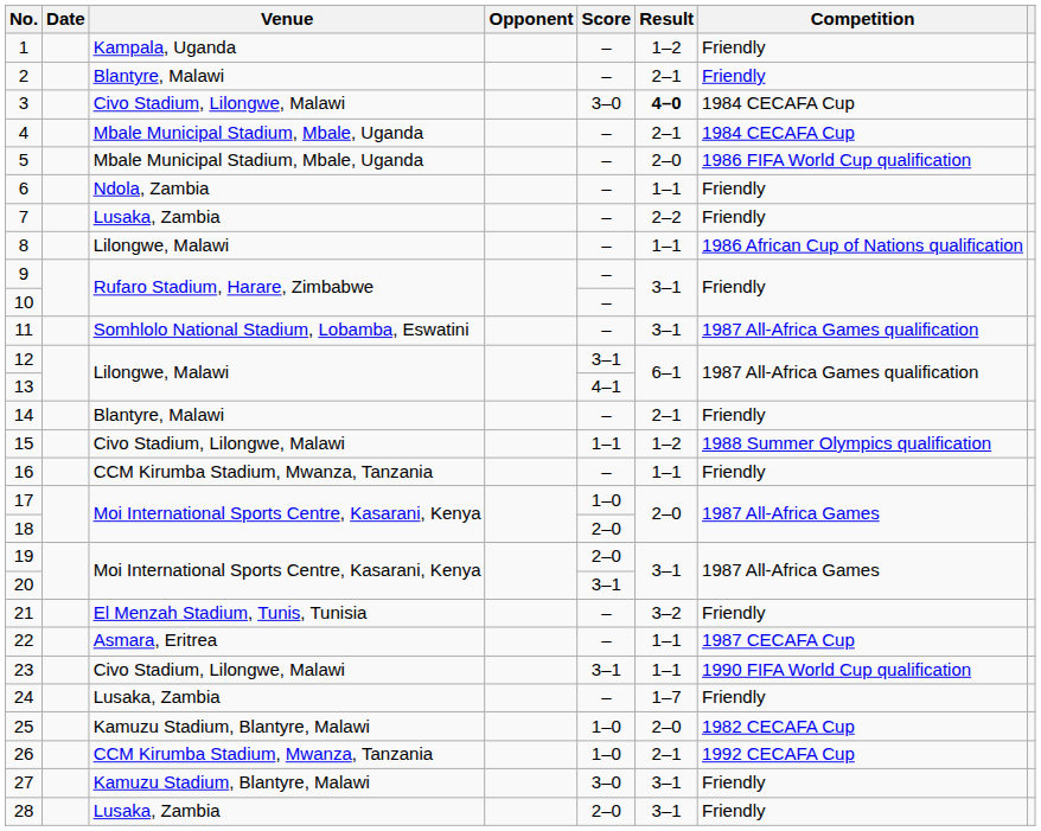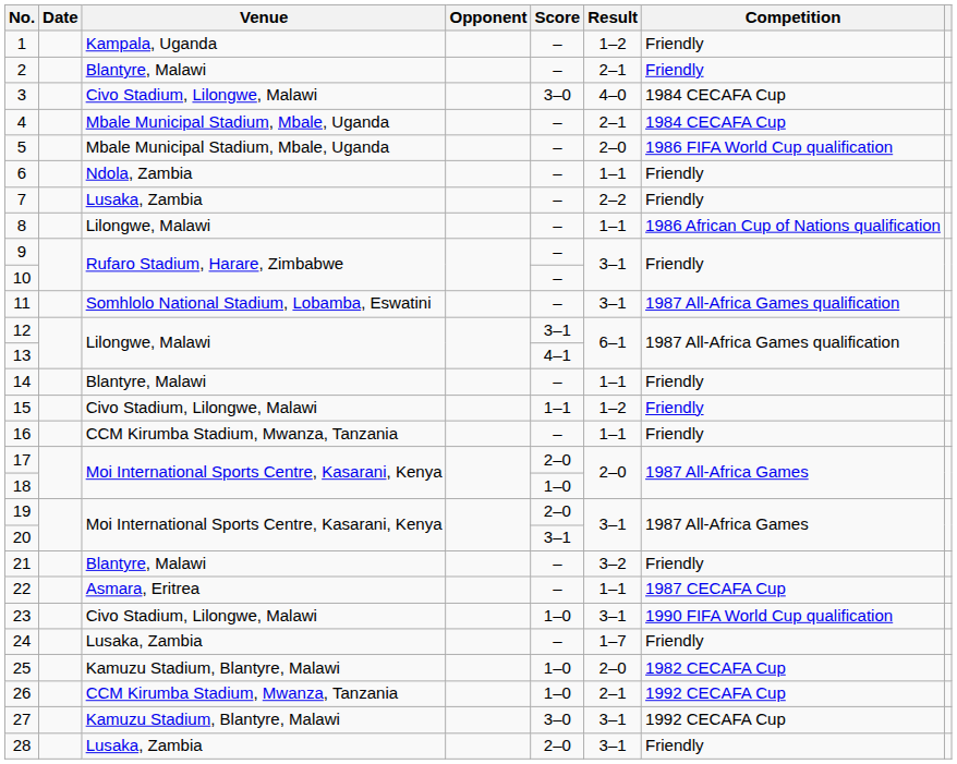 <table class="wikitable sortable">
 <tr>
 <th scope="col">No.</th>
 <th scope="col">Date</th>
 <th scope="col">Venue</th>
 <th scope="col">Opponent</th>
 <th scope="col">Score</th>
 <th scope="col">Result</th>
 <th scope="col">Competition</th>
 <th scope="col" class="unsortable"></th>
 </tr>
 <tr>
 <td style="text-align:center">1</td>
 <td></td>
 <td><a href='#'>Kampala</a>, Uganda</td>
 <td></td>
 <td style="text-align:center">–</td>
 <td style="text-align:center">1–2</td>
 <td>Friendly</td>
 <td></td>
 </tr>
 <tr>
 <td style="text-align:center">2</td>
 <td></td>
 <td><a href='#'>Blantyre</a>, Malawi</td>
 <td></td>
 <td style="text-align:center">–</td>
 <td style="text-align:center">2–1</td>
 <td><a href='#'>Friendly</a></td>
 <td></td>
 </tr>
 <tr>
 <td style="text-align:center">3</td>
 <td></td>
 <td><a href='#'>Civo Stadium</a>, <a href='#'>Lilongwe</a>, Malawi</td>
 <td></td>
 <td style="text-align:center">3–0</td>
-<td style="text-align:center"><strong>4–0</strong></td>
+<td style="text-align:center">4–0</td>
 <td>1984 CECAFA Cup</td>
 <td></td>
 </tr>
 <tr>
 <td style="text-align:center">4</td>
 <td></td>
 <td><a href='#'>Mbale Municipal Stadium</a>, <a href='#'>Mbale</a>, Uganda</td>
 <td></td>
 <td style="text-align:center">–</td>
 <td style="text-align:center">2–1</td>
 <td><a href='#'>1984 CECAFA Cup</a></td>
 <td></td>
 </tr>
 <tr>
 <td style="text-align:center">5</td>
 <td></td>
 <td>Mbale Municipal Stadium, Mbale, Uganda</td>
 <td></td>
 <td style="text-align:center">–</td>
 <td style="text-align:center">2–0</td>
 <td><a href='#'>1986 FIFA World Cup qualification</a></td>
 <td></td>
 </tr>
 <tr>
 <td style="text-align:center">6</td>
 <td></td>
 <td><a href='#'>Ndola</a>, Zambia</td>
 <td></td>
 <td style="text-align:center">–</td>
 <td style="text-align:center">1–1</td>
 <td>Friendly</td>
 <td></td>
 </tr>
 <tr>
 <td style="text-align:center">7</td>
 <td></td>
 <td><a href='#'>Lusaka</a>, Zambia</td>
 <td></td>
 <td style="text-align:center">–</td>
 <td style="text-align:center">2–2</td>
 <td>Friendly</td>
 <td></td>
 </tr>
 <tr>
 <td style="text-align:center">8</td>
 <td></td>
 <td>Lilongwe, Malawi</td>
 <td></td>
 <td style="text-align:center">–</td>
 <td style="text-align:center">1–1</td>
 <td><a href='#'>1986 African Cup of Nations qualification</a></td>
 <td></td>
 </tr>
 <tr>
 <td style="text-align:center">9</td>
 <td rowspan="2"></td>
 <td rowspan="2"><a href='#'>Rufaro Stadium</a>, <a href='#'>Harare</a>, Zimbabwe</td>
 <td rowspan="2"></td>
 <td style="text-align:center">–</td>
 <td rowspan="2" style="text-align:center">3–1</td>
 <td rowspan="2">Friendly</td>
 <td rowspan="2"></td>
 </tr>
 <tr>
 <td style="text-align:center">10</td>
 <td style="text-align:center">–</td>
 </tr>
 <tr>
 <td style="text-align:center">11</td>
 <td></td>
 <td><a href='#'>Somhlolo National Stadium</a>, <a href='#'>Lobamba</a>, Eswatini</td>
 <td></td>
 <td style="text-align:center">–</td>
 <td style="text-align:center">3–1</td>
 <td><a href='#'>1987 All-Africa Games qualification</a></td>
 <td></td>
 </tr>
 <tr>
 <td style="text-align:center">12</td>
 <td rowspan="2"></td>
 <td rowspan="2">Lilongwe, Malawi</td>
 <td rowspan="2"></td>
 <td style="text-align:center">3–1</td>
 <td rowspan="2" style="text-align:center">6–1</td>
 <td rowspan="2">1987 All-Africa Games qualification</td>
 <td rowspan="2"></td>
 </tr>
 <tr>
 <td style="text-align:center">13</td>
 <td style="text-align:center">4–1</td>
 </tr>
 <tr>
 <td style="text-align:center">14</td>
 <td></td>
 <td>Blantyre, Malawi</td>
 <td></td>
 <td style="text-align:center">–</td>
-<td style="text-align:center">2–1</td>
+<td style="text-align:center">1–1</td>
 <td>Friendly</td>
 <td></td>
 </tr>
 <tr>
 <td style="text-align:center">15</td>
 <td></td>
 <td>Civo Stadium, Lilongwe, Malawi</td>
 <td></td>
 <td style="text-align:center">1–1</td>
 <td style="text-align:center">1–2</td>
-<td><a href='#'>1988 Summer Olympics qualification</a></td>
+<td><a href='#'>Friendly</a></td>
 <td></td>
 </tr>
 <tr>
 <td style="text-align:center">16</td>
 <td></td>
 <td>CCM Kirumba Stadium, Mwanza, Tanzania</td>
 <td></td>
 <td style="text-align:center">–</td>
 <td style="text-align:center">1–1</td>
 <td>Friendly</td>
 <td></td>
 </tr>
 <tr>
 <td style="text-align:center">17</td>
 <td rowspan="2"></td>
 <td rowspan="2"><a href='#'>Moi International Sports Centre</a>, <a href='#'>Kasarani</a>, Kenya</td>
 <td rowspan="2"></td>
-<td style="text-align:center">1–0</td>
+<td style="text-align:center">2–0</td>
 <td rowspan="2" style="text-align:center">2–0</td>
 <td rowspan="2"><a href='#'>1987 All-Africa Games</a></td>
 <td rowspan="2"></td>
 </tr>
 <tr>
 <td style="text-align:center">18</td>
-<td style="text-align:center">2–0</td>
+<td style="text-align:center">1–0</td>
 </tr>
 <tr>
 <td style="text-align:center">19</td>
 <td rowspan="2"></td>
 <td rowspan="2">Moi International Sports Centre, Kasarani, Kenya</td>
 <td rowspan="2"></td>
 <td style="text-align:center">2–0</td>
 <td rowspan="2" style="text-align:center">3–1</td>
 <td rowspan="2">1987 All-Africa Games</td>
 <td rowspan="2"></td>
 </tr>
 <tr>
 <td style="text-align:center">20</td>
 <td style="text-align:center">3–1</td>
 </tr>
 <tr>
 <td style="text-align:center">21</td>
 <td></td>
-<td><a href='#'>El Menzah Stadium</a>, <a href='#'>Tunis</a>, Tunisia</td>
+<td><a href='#'>Blantyre</a>, Malawi</td>
 <td></td>
 <td style="text-align:center">–</td>
 <td style="text-align:center">3–2</td>
 <td>Friendly</td>
 <td></td>
 </tr>
 <tr>
 <td style="text-align:center">22</td>
 <td></td>
 <td><a href='#'>Asmara</a>, Eritrea</td>
 <td></td>
 <td style="text-align:center">–</td>
 <td style="text-align:center">1–1</td>
 <td><a href='#'>1987 CECAFA Cup</a></td>
 <td></td>
 </tr>
 <tr>
 <td style="text-align:center">23</td>
 <td></td>
 <td>Civo Stadium, Lilongwe, Malawi</td>
 <td></td>
+<td style="text-align:center">1–0</td>
 <td style="text-align:center">3–1</td>
-<td style="text-align:center">1–1</td>
 <td><a href='#'>1990 FIFA World Cup qualification</a></td>
 <td></td>
 </tr>
 <tr>
 <td style="text-align:center">24</td>
 <td></td>
 <td>Lusaka, Zambia</td>
 <td></td>
 <td style="text-align:center">–</td>
 <td style="text-align:center">1–7</td>
 <td>Friendly</td>
 <td></td>
 </tr>
 <tr>
 <td style="text-align:center">25</td>
 <td></td>
 <td>Kamuzu Stadium, Blantyre, Malawi</td>
 <td></td>
 <td style="text-align:center">1–0</td>
 <td style="text-align:center">2–0</td>
 <td><a href='#'>1982 CECAFA Cup</a></td>
 <td></td>
 </tr>
 <tr>
 <td style="text-align:center">26</td>
 <td></td>
 <td><a href='#'>CCM Kirumba Stadium</a>, <a href='#'>Mwanza</a>, Tanzania</td>
 <td></td>
 <td style="text-align:center">1–0</td>
 <td style="text-align:center">2–1</td>
 <td><a href='#'>1992 CECAFA Cup</a></td>
 <td></td>
 </tr>
 <tr>
 <td style="text-align:center">27</td>
 <td></td>
 <td><a href='#'>Kamuzu Stadium</a>, Blantyre, Malawi</td>
 <td></td>
 <td style="text-align:center">3–0</td>
 <td style="text-align:center">3–1</td>
-<td>Friendly</td>
+<td>1992 CECAFA Cup</td>
 <td></td>
 </tr>
 <tr>
 <td style="text-align:center">28</td>
 <td></td>
 <td><a href='#'>Lusaka</a>, Zambia</td>
 <td></td>
 <td style="text-align:center">2–0</td>
 <td style="text-align:center">3–1</td>
 <td>Friendly</td>
 <td></td>
 </tr>
 </table>
